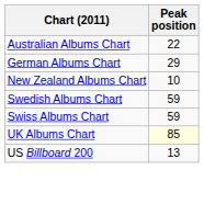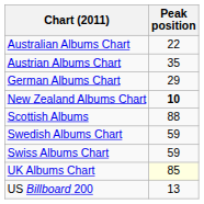 <table class="wikitable sortable">
 <tr>
 <th>Chart (2011)</th>
 <th>Peak<br>position</th>
 </tr>
 <tr>
 <td><a href='#'>Australian Albums Chart</a></td>
 <td align="center">22</td>
 </tr>
 <tr>
+<td><a href='#'>Austrian Albums Chart</a></td>
+<td align="center">35</td>
+</tr>
+<tr>
 <td><a href='#'>German Albums Chart</a></td>
 <td style="text-align:center;">29</td>
 </tr>
 <tr>
 <td><a href='#'>New Zealand Albums Chart</a></td>
-<td style="text-align:center;">10</td>
+<td style="text-align:center;"><strong>10</strong></td>
+</tr>
+<tr>
+<td><a href='#'>Scottish Albums</a></td>
+<td align="center">88</td>
 </tr>
 <tr>
 <td><a href='#'>Swedish Albums Chart</a></td>
 <td align="center">59</td>
 </tr>
 <tr>
 <td><a href='#'>Swiss Albums Chart</a></td>
 <td align="center">59</td>
 </tr>
 <tr>
 <td><a href='#'>UK Albums Chart</a></td>
 <td align="center" style="background: lightyellow;">85</td>
 </tr>
 <tr>
 <td>US <a href='#'><em>Billboard</em> 200</a></td>
 <td style="text-align:center;">13</td>
 </tr>
 </table>
